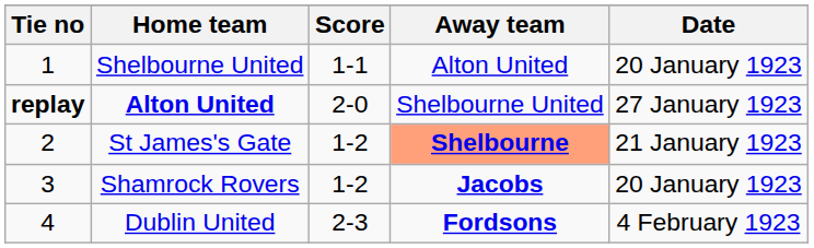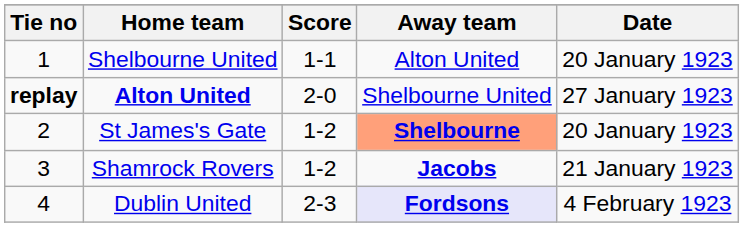 <table class="wikitable" style="text-align: center">
 <tr>
 </tr>
 <tr>
 <th>Tie no</th>
 <th>Home team</th>
 <th>Score</th>
 <th>Away team</th>
 <th>Date</th>
 </tr>
 <tr>
 <td>1</td>
 <td><a href='#'>Shelbourne United</a></td>
 <td>1-1</td>
 <td><a href='#'>Alton United</a></td>
 <td>20 January <a href='#'>1923</a></td>
 </tr>
 <tr>
 <td><strong>replay</strong></td>
 <td><strong><a href='#'>Alton United</a></strong></td>
 <td>2-0</td>
 <td><a href='#'>Shelbourne United</a></td>
 <td>27 January <a href='#'>1923</a></td>
 </tr>
 <tr>
 <td>2</td>
 <td><a href='#'>St James's Gate</a></td>
 <td>1-2</td>
 <td style="background: lightsalmon;"><strong><a href='#'>Shelbourne</a></strong></td>
-<td>21 January <a href='#'>1923</a></td>
+<td>20 January <a href='#'>1923</a></td>
 </tr>
 <tr>
 <td>3</td>
 <td><a href='#'>Shamrock Rovers</a></td>
 <td>1-2</td>
 <td><strong><a href='#'>Jacobs</a></strong></td>
-<td>20 January <a href='#'>1923</a></td>
+<td>21 January <a href='#'>1923</a></td>
 </tr>
 <tr>
 <td>4</td>
 <td><a href='#'>Dublin United</a></td>
 <td>2-3</td>
-<td><strong><a href='#'>Fordsons</a></strong></td>
+<td style="background: lavender;"><strong><a href='#'>Fordsons</a></strong></td>
 <td>4 February <a href='#'>1923</a></td>
 </tr>
 </table>
